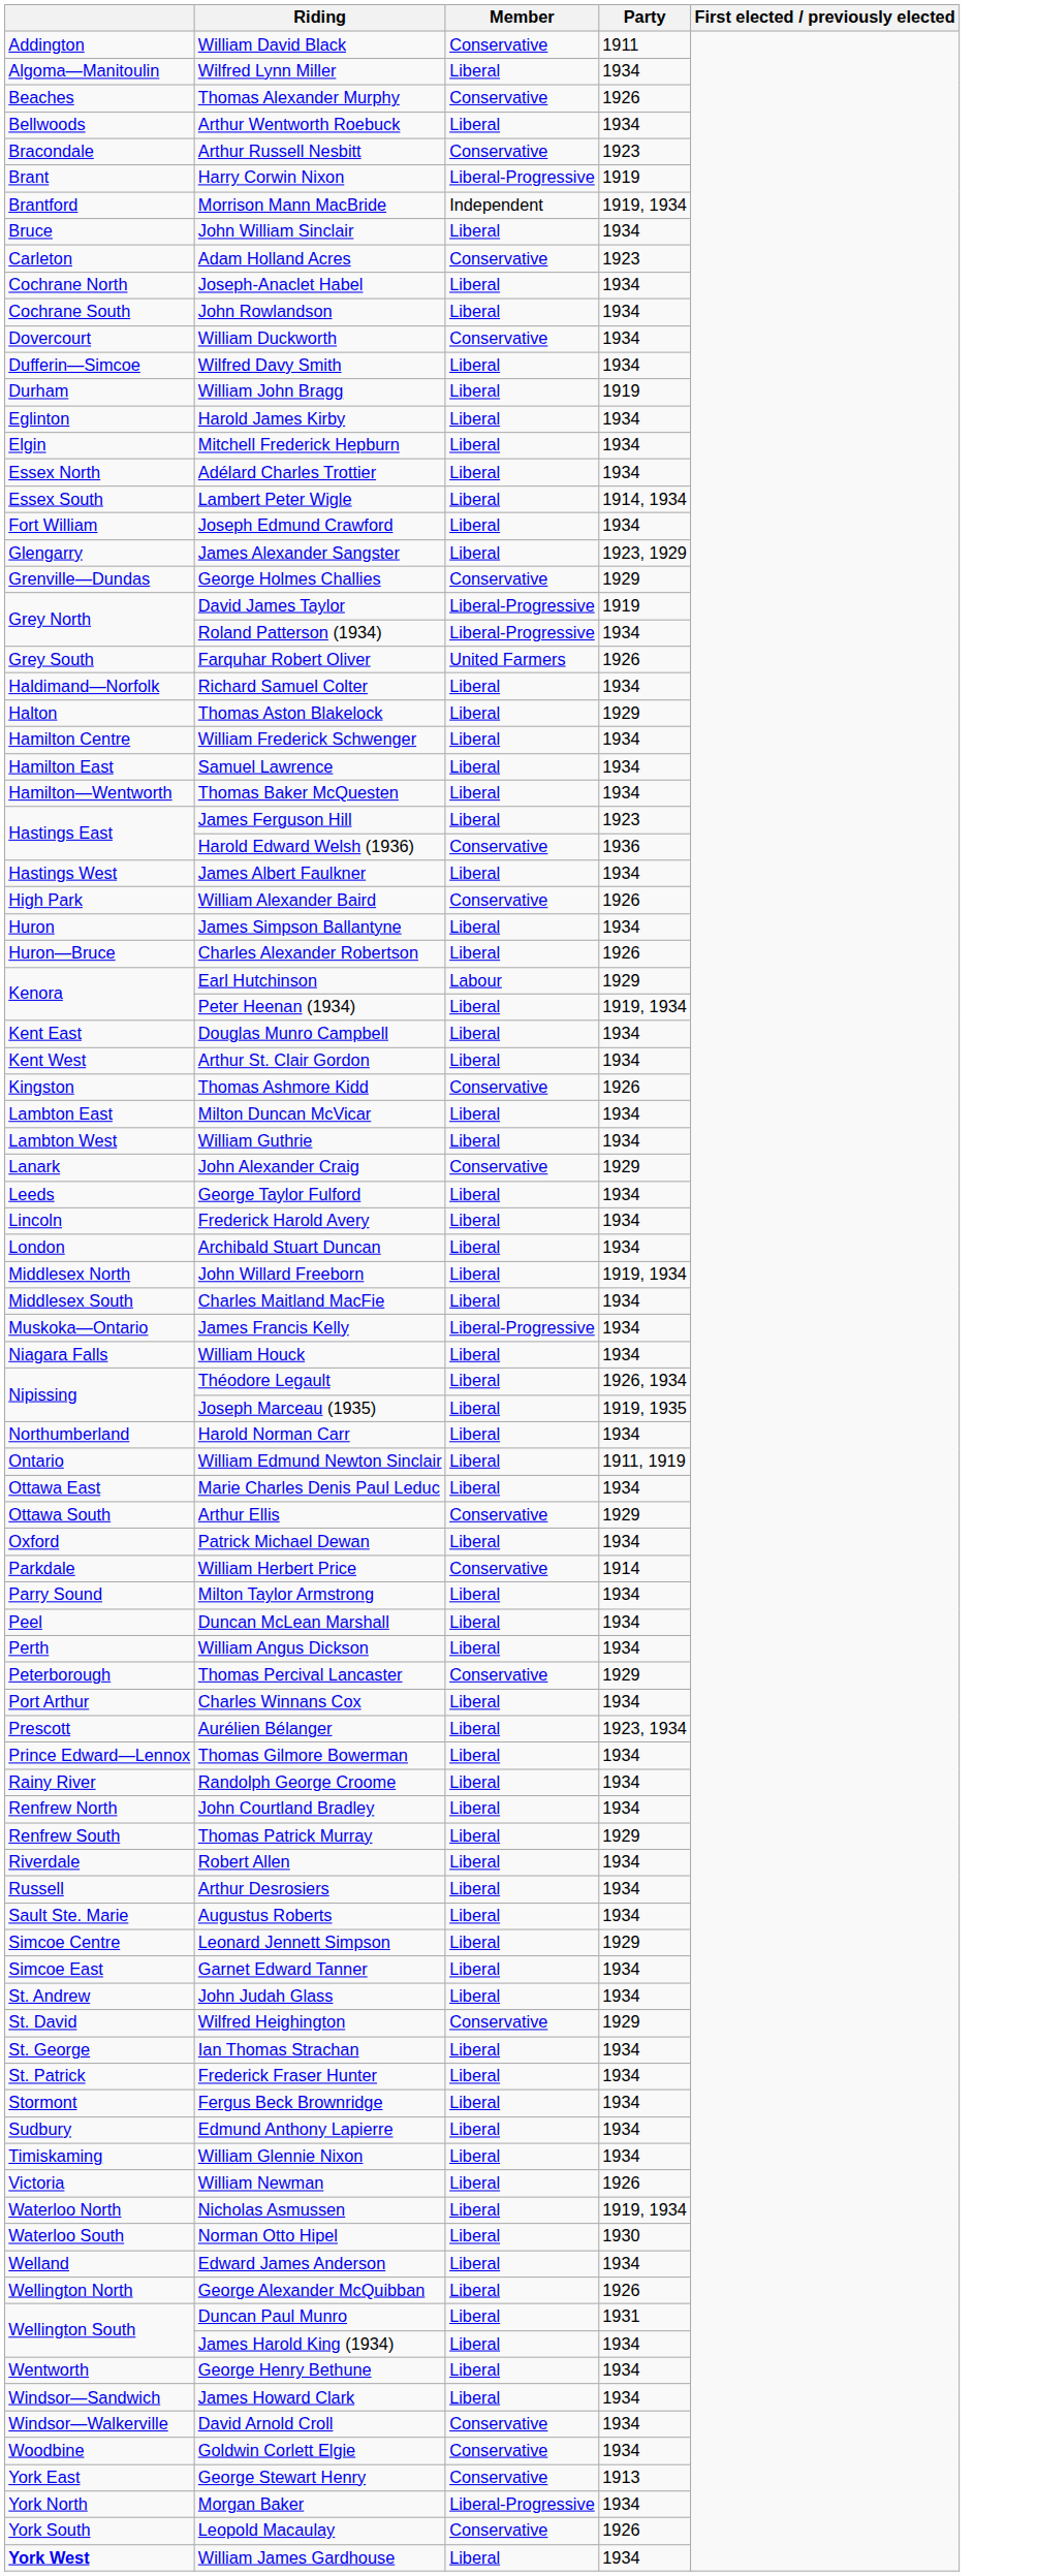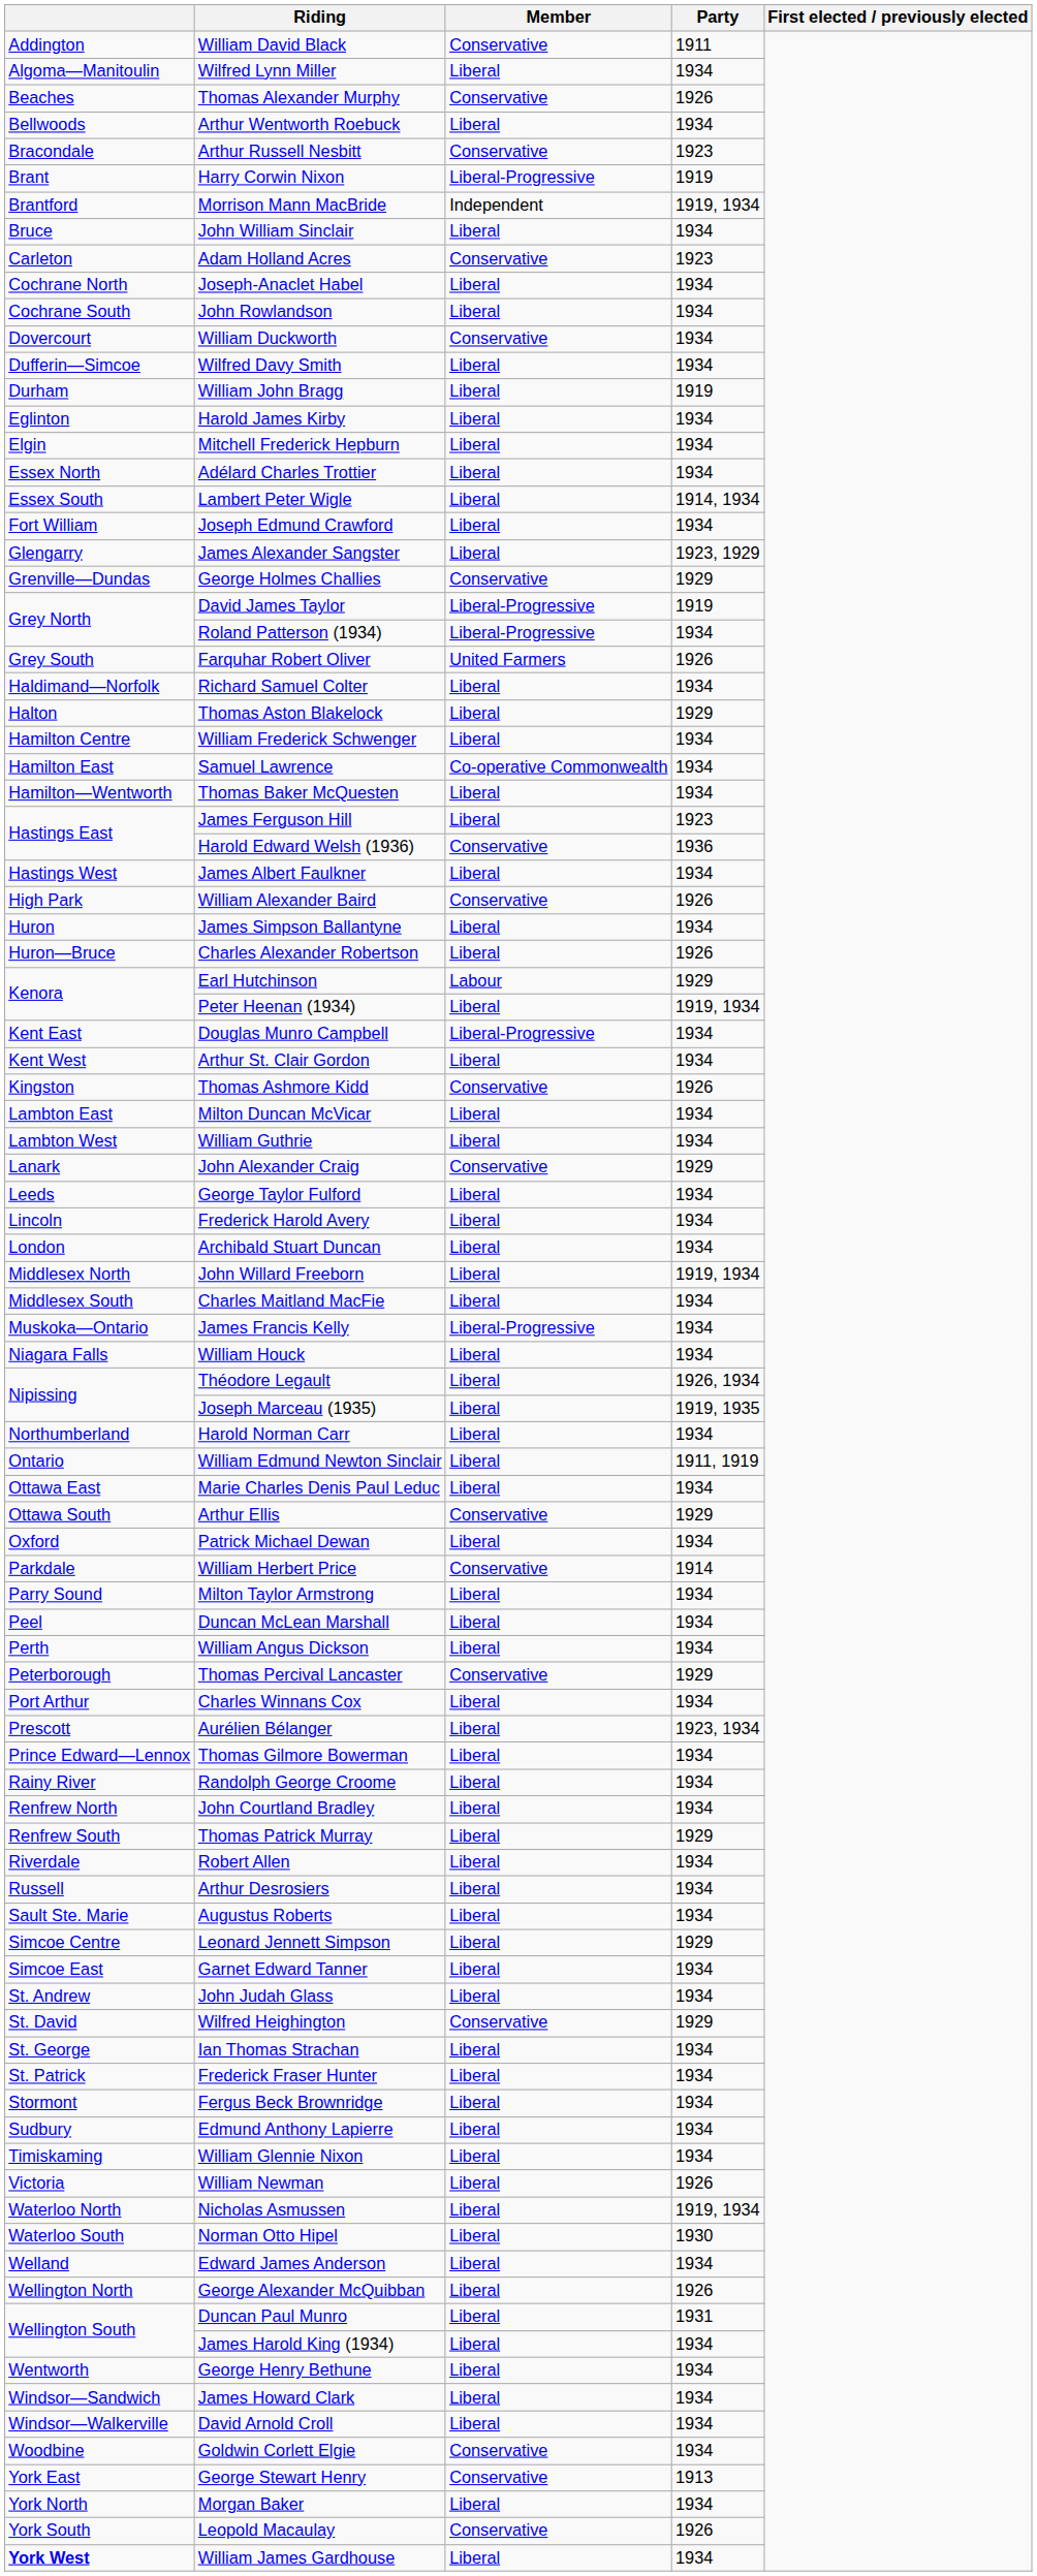 <table class="wikitable sortable">
 <tr>
 <th></th>
 <th>Riding</th>
 <th>Member</th>
 <th>Party</th>
 <th>First elected / previously elected</th>
 </tr>
 <tr>
 <td><a href='#'>Addington</a></td>
 <td><a href='#'>William David Black</a></td>
 <td><a href='#'>Conservative</a></td>
 <td>1911</td>
 </tr>
 <tr>
 <td><a href='#'>Algoma—Manitoulin</a></td>
 <td><a href='#'>Wilfred Lynn Miller</a></td>
 <td><a href='#'>Liberal</a></td>
 <td>1934</td>
 </tr>
 <tr>
 <td><a href='#'>Beaches</a></td>
 <td><a href='#'>Thomas Alexander Murphy</a></td>
 <td><a href='#'>Conservative</a></td>
 <td>1926</td>
 </tr>
 <tr>
 <td><a href='#'>Bellwoods</a></td>
 <td><a href='#'>Arthur Wentworth Roebuck</a></td>
 <td><a href='#'>Liberal</a></td>
 <td>1934</td>
 </tr>
 <tr>
 <td><a href='#'>Bracondale</a></td>
 <td><a href='#'>Arthur Russell Nesbitt</a></td>
 <td><a href='#'>Conservative</a></td>
 <td>1923</td>
 </tr>
 <tr>
 <td><a href='#'>Brant</a></td>
 <td><a href='#'>Harry Corwin Nixon</a></td>
 <td><a href='#'>Liberal-Progressive</a></td>
 <td>1919</td>
 </tr>
 <tr>
 <td><a href='#'>Brantford</a></td>
 <td><a href='#'>Morrison Mann MacBride</a></td>
 <td>Independent</td>
 <td>1919, 1934</td>
 </tr>
 <tr>
 <td><a href='#'>Bruce</a></td>
 <td><a href='#'>John William Sinclair</a></td>
 <td><a href='#'>Liberal</a></td>
 <td>1934</td>
 </tr>
 <tr>
 <td><a href='#'>Carleton</a></td>
 <td><a href='#'>Adam Holland Acres</a></td>
 <td><a href='#'>Conservative</a></td>
 <td>1923</td>
 </tr>
 <tr>
 <td><a href='#'>Cochrane North</a></td>
 <td><a href='#'>Joseph-Anaclet Habel</a></td>
 <td><a href='#'>Liberal</a></td>
 <td>1934</td>
 </tr>
 <tr>
 <td><a href='#'>Cochrane South</a></td>
 <td><a href='#'>John Rowlandson</a></td>
 <td><a href='#'>Liberal</a></td>
 <td>1934</td>
 </tr>
 <tr>
 <td><a href='#'>Dovercourt</a></td>
 <td><a href='#'>William Duckworth</a></td>
 <td><a href='#'>Conservative</a></td>
 <td>1934</td>
 </tr>
 <tr>
 <td><a href='#'>Dufferin—Simcoe</a></td>
 <td><a href='#'>Wilfred Davy Smith</a></td>
 <td><a href='#'>Liberal</a></td>
 <td>1934</td>
 </tr>
 <tr>
 <td><a href='#'>Durham</a></td>
 <td><a href='#'>William John Bragg</a></td>
 <td><a href='#'>Liberal</a></td>
 <td>1919</td>
 </tr>
 <tr>
 <td><a href='#'>Eglinton</a></td>
 <td><a href='#'>Harold James Kirby</a></td>
 <td><a href='#'>Liberal</a></td>
 <td>1934</td>
 </tr>
 <tr>
 <td><a href='#'>Elgin</a></td>
 <td><a href='#'>Mitchell Frederick Hepburn</a></td>
 <td><a href='#'>Liberal</a></td>
 <td>1934</td>
 </tr>
 <tr>
 <td><a href='#'>Essex North</a></td>
 <td><a href='#'>Adélard Charles Trottier</a></td>
 <td><a href='#'>Liberal</a></td>
 <td>1934</td>
 </tr>
 <tr>
 <td><a href='#'>Essex South</a></td>
 <td><a href='#'>Lambert Peter Wigle</a></td>
 <td><a href='#'>Liberal</a></td>
 <td>1914, 1934</td>
 </tr>
 <tr>
 <td><a href='#'>Fort William</a></td>
 <td><a href='#'>Joseph Edmund Crawford</a></td>
 <td><a href='#'>Liberal</a></td>
 <td>1934</td>
 </tr>
 <tr>
 <td><a href='#'>Glengarry</a></td>
 <td><a href='#'>James Alexander Sangster</a></td>
 <td><a href='#'>Liberal</a></td>
 <td>1923, 1929</td>
 </tr>
 <tr>
 <td><a href='#'>Grenville—Dundas</a></td>
 <td><a href='#'>George Holmes Challies</a></td>
 <td><a href='#'>Conservative</a></td>
 <td>1929</td>
 </tr>
 <tr>
 <td rowspan="2"><a href='#'>Grey North</a></td>
 <td><a href='#'>David James Taylor</a></td>
 <td><a href='#'>Liberal-Progressive</a></td>
 <td>1919</td>
 </tr>
 <tr>
 <td><a href='#'>Roland Patterson</a> (1934)</td>
 <td><a href='#'>Liberal-Progressive</a></td>
 <td>1934</td>
 </tr>
 <tr>
 <td><a href='#'>Grey South</a></td>
 <td><a href='#'>Farquhar Robert Oliver</a></td>
 <td><a href='#'>United Farmers</a></td>
 <td>1926</td>
 </tr>
 <tr>
 <td><a href='#'>Haldimand—Norfolk</a></td>
 <td><a href='#'>Richard Samuel Colter</a></td>
 <td><a href='#'>Liberal</a></td>
 <td>1934</td>
 </tr>
 <tr>
 <td><a href='#'>Halton</a></td>
 <td><a href='#'>Thomas Aston Blakelock</a></td>
 <td><a href='#'>Liberal</a></td>
 <td>1929</td>
 </tr>
 <tr>
 <td><a href='#'>Hamilton Centre</a></td>
 <td><a href='#'>William Frederick Schwenger</a></td>
 <td><a href='#'>Liberal</a></td>
 <td>1934</td>
 </tr>
 <tr>
 <td><a href='#'>Hamilton East</a></td>
 <td><a href='#'>Samuel Lawrence</a></td>
-<td><a href='#'>Liberal</a></td>
+<td><a href='#'>Co-operative Commonwealth</a></td>
 <td>1934</td>
 </tr>
 <tr>
 <td><a href='#'>Hamilton—Wentworth</a></td>
 <td><a href='#'>Thomas Baker McQuesten</a></td>
 <td><a href='#'>Liberal</a></td>
 <td>1934</td>
 </tr>
 <tr>
 <td rowspan="2"><a href='#'>Hastings East</a></td>
 <td><a href='#'>James Ferguson Hill</a></td>
 <td><a href='#'>Liberal</a></td>
 <td>1923</td>
 </tr>
 <tr>
 <td><a href='#'>Harold Edward Welsh</a> (1936)</td>
 <td><a href='#'>Conservative</a></td>
 <td>1936</td>
 </tr>
 <tr>
 <td><a href='#'>Hastings West</a></td>
 <td><a href='#'>James Albert Faulkner</a></td>
 <td><a href='#'>Liberal</a></td>
 <td>1934</td>
 </tr>
 <tr>
 <td><a href='#'>High Park</a></td>
 <td><a href='#'>William Alexander Baird</a></td>
 <td><a href='#'>Conservative</a></td>
 <td>1926</td>
 </tr>
 <tr>
 <td><a href='#'>Huron</a></td>
 <td><a href='#'>James Simpson Ballantyne</a></td>
 <td><a href='#'>Liberal</a></td>
 <td>1934</td>
 </tr>
 <tr>
 <td><a href='#'>Huron—Bruce</a></td>
 <td><a href='#'>Charles Alexander Robertson</a></td>
 <td><a href='#'>Liberal</a></td>
 <td>1926</td>
 </tr>
 <tr>
 <td rowspan="2"><a href='#'>Kenora</a></td>
 <td><a href='#'>Earl Hutchinson</a></td>
 <td><a href='#'>Labour</a></td>
 <td>1929</td>
 </tr>
 <tr>
 <td><a href='#'>Peter Heenan</a> (1934)</td>
 <td><a href='#'>Liberal</a></td>
 <td>1919, 1934</td>
 </tr>
 <tr>
 <td><a href='#'>Kent East</a></td>
 <td><a href='#'>Douglas Munro Campbell</a></td>
-<td><a href='#'>Liberal</a></td>
+<td><a href='#'>Liberal-Progressive</a></td>
 <td>1934</td>
 </tr>
 <tr>
 <td><a href='#'>Kent West</a></td>
 <td><a href='#'>Arthur St. Clair Gordon</a></td>
 <td><a href='#'>Liberal</a></td>
 <td>1934</td>
 </tr>
 <tr>
 <td><a href='#'>Kingston</a></td>
 <td><a href='#'>Thomas Ashmore Kidd</a></td>
 <td><a href='#'>Conservative</a></td>
 <td>1926</td>
 </tr>
 <tr>
 <td><a href='#'>Lambton East</a></td>
 <td><a href='#'>Milton Duncan McVicar</a></td>
 <td><a href='#'>Liberal</a></td>
 <td>1934</td>
 </tr>
 <tr>
 <td><a href='#'>Lambton West</a></td>
 <td><a href='#'>William Guthrie</a></td>
 <td><a href='#'>Liberal</a></td>
 <td>1934</td>
 </tr>
 <tr>
 <td><a href='#'>Lanark</a></td>
 <td><a href='#'>John Alexander Craig</a></td>
 <td><a href='#'>Conservative</a></td>
 <td>1929</td>
 </tr>
 <tr>
 <td><a href='#'>Leeds</a></td>
 <td><a href='#'>George Taylor Fulford</a></td>
 <td><a href='#'>Liberal</a></td>
 <td>1934</td>
 </tr>
 <tr>
 <td><a href='#'>Lincoln</a></td>
 <td><a href='#'>Frederick Harold Avery</a></td>
 <td><a href='#'>Liberal</a></td>
 <td>1934</td>
 </tr>
 <tr>
 <td><a href='#'>London</a></td>
 <td><a href='#'>Archibald Stuart Duncan</a></td>
 <td><a href='#'>Liberal</a></td>
 <td>1934</td>
 </tr>
 <tr>
 <td><a href='#'>Middlesex North</a></td>
 <td><a href='#'>John Willard Freeborn</a></td>
 <td><a href='#'>Liberal</a></td>
 <td>1919, 1934</td>
 </tr>
 <tr>
 <td><a href='#'>Middlesex South</a></td>
 <td><a href='#'>Charles Maitland MacFie</a></td>
 <td><a href='#'>Liberal</a></td>
 <td>1934</td>
 </tr>
 <tr>
 <td><a href='#'>Muskoka—Ontario</a></td>
 <td><a href='#'>James Francis Kelly</a></td>
 <td><a href='#'>Liberal-Progressive</a></td>
 <td>1934</td>
 </tr>
 <tr>
 <td><a href='#'>Niagara Falls</a></td>
 <td><a href='#'>William Houck</a></td>
 <td><a href='#'>Liberal</a></td>
 <td>1934</td>
 </tr>
 <tr>
 <td rowspan="2"><a href='#'>Nipissing</a></td>
 <td><a href='#'>Théodore Legault</a></td>
 <td><a href='#'>Liberal</a></td>
 <td>1926, 1934</td>
 </tr>
 <tr>
 <td><a href='#'>Joseph Marceau</a> (1935)</td>
 <td><a href='#'>Liberal</a></td>
 <td>1919, 1935</td>
 </tr>
 <tr>
 <td><a href='#'>Northumberland</a></td>
 <td><a href='#'>Harold Norman Carr</a></td>
 <td><a href='#'>Liberal</a></td>
 <td>1934</td>
 </tr>
 <tr>
 <td><a href='#'>Ontario</a></td>
 <td><a href='#'>William Edmund Newton Sinclair</a></td>
 <td><a href='#'>Liberal</a></td>
 <td>1911, 1919</td>
 </tr>
 <tr>
 <td><a href='#'>Ottawa East</a></td>
 <td><a href='#'>Marie Charles Denis Paul Leduc</a></td>
 <td><a href='#'>Liberal</a></td>
 <td>1934</td>
 </tr>
 <tr>
 <td><a href='#'>Ottawa South</a></td>
 <td><a href='#'>Arthur Ellis</a></td>
 <td><a href='#'>Conservative</a></td>
 <td>1929</td>
 </tr>
 <tr>
 <td><a href='#'>Oxford</a></td>
 <td><a href='#'>Patrick Michael Dewan</a></td>
 <td><a href='#'>Liberal</a></td>
 <td>1934</td>
 </tr>
 <tr>
 <td><a href='#'>Parkdale</a></td>
 <td><a href='#'>William Herbert Price</a></td>
 <td><a href='#'>Conservative</a></td>
 <td>1914</td>
 </tr>
 <tr>
 <td><a href='#'>Parry Sound</a></td>
 <td><a href='#'>Milton Taylor Armstrong</a></td>
 <td><a href='#'>Liberal</a></td>
 <td>1934</td>
 </tr>
 <tr>
 <td><a href='#'>Peel</a></td>
 <td><a href='#'>Duncan McLean Marshall</a></td>
 <td><a href='#'>Liberal</a></td>
 <td>1934</td>
 </tr>
 <tr>
 <td><a href='#'>Perth</a></td>
 <td><a href='#'>William Angus Dickson</a></td>
 <td><a href='#'>Liberal</a></td>
 <td>1934</td>
 </tr>
 <tr>
 <td><a href='#'>Peterborough</a></td>
 <td><a href='#'>Thomas Percival Lancaster</a></td>
 <td><a href='#'>Conservative</a></td>
 <td>1929</td>
 </tr>
 <tr>
 <td><a href='#'>Port Arthur</a></td>
 <td><a href='#'>Charles Winnans Cox</a></td>
 <td><a href='#'>Liberal</a></td>
 <td>1934</td>
 </tr>
 <tr>
 <td><a href='#'>Prescott</a></td>
 <td><a href='#'>Aurélien Bélanger</a></td>
 <td><a href='#'>Liberal</a></td>
 <td>1923, 1934</td>
 </tr>
 <tr>
 <td><a href='#'>Prince Edward—Lennox</a></td>
 <td><a href='#'>Thomas Gilmore Bowerman</a></td>
 <td><a href='#'>Liberal</a></td>
 <td>1934</td>
 </tr>
 <tr>
 <td><a href='#'>Rainy River</a></td>
 <td><a href='#'>Randolph George Croome</a></td>
 <td><a href='#'>Liberal</a></td>
 <td>1934</td>
 </tr>
 <tr>
 <td><a href='#'>Renfrew North</a></td>
 <td><a href='#'>John Courtland Bradley</a></td>
 <td><a href='#'>Liberal</a></td>
 <td>1934</td>
 </tr>
 <tr>
 <td><a href='#'>Renfrew South</a></td>
 <td><a href='#'>Thomas Patrick Murray</a></td>
 <td><a href='#'>Liberal</a></td>
 <td>1929</td>
 </tr>
 <tr>
 <td><a href='#'>Riverdale</a></td>
 <td><a href='#'>Robert Allen</a></td>
 <td><a href='#'>Liberal</a></td>
 <td>1934</td>
 </tr>
 <tr>
 <td><a href='#'>Russell</a></td>
 <td><a href='#'>Arthur Desrosiers</a></td>
 <td><a href='#'>Liberal</a></td>
 <td>1934</td>
 </tr>
 <tr>
 <td><a href='#'>Sault Ste. Marie</a></td>
 <td><a href='#'>Augustus Roberts</a></td>
 <td><a href='#'>Liberal</a></td>
 <td>1934</td>
 </tr>
 <tr>
 <td><a href='#'>Simcoe Centre</a></td>
 <td><a href='#'>Leonard Jennett Simpson</a></td>
 <td><a href='#'>Liberal</a></td>
 <td>1929</td>
 </tr>
 <tr>
 <td><a href='#'>Simcoe East</a></td>
 <td><a href='#'>Garnet Edward Tanner</a></td>
 <td><a href='#'>Liberal</a></td>
 <td>1934</td>
 </tr>
 <tr>
 <td><a href='#'>St. Andrew</a></td>
 <td><a href='#'>John Judah Glass</a></td>
 <td><a href='#'>Liberal</a></td>
 <td>1934</td>
 </tr>
 <tr>
 <td><a href='#'>St. David</a></td>
 <td><a href='#'>Wilfred Heighington</a></td>
 <td><a href='#'>Conservative</a></td>
 <td>1929</td>
 </tr>
 <tr>
 <td><a href='#'>St. George</a></td>
 <td><a href='#'>Ian Thomas Strachan</a></td>
 <td><a href='#'>Liberal</a></td>
 <td>1934</td>
 </tr>
 <tr>
 <td><a href='#'>St. Patrick</a></td>
 <td><a href='#'>Frederick Fraser Hunter</a></td>
 <td><a href='#'>Liberal</a></td>
 <td>1934</td>
 </tr>
 <tr>
 <td><a href='#'>Stormont</a></td>
 <td><a href='#'>Fergus Beck Brownridge</a></td>
 <td><a href='#'>Liberal</a></td>
 <td>1934</td>
 </tr>
 <tr>
 <td><a href='#'>Sudbury</a></td>
 <td><a href='#'>Edmund Anthony Lapierre</a></td>
 <td><a href='#'>Liberal</a></td>
 <td>1934</td>
 </tr>
 <tr>
 <td><a href='#'>Timiskaming</a></td>
 <td><a href='#'>William Glennie Nixon</a></td>
 <td><a href='#'>Liberal</a></td>
 <td>1934</td>
 </tr>
 <tr>
 <td><a href='#'>Victoria</a></td>
 <td><a href='#'>William Newman</a></td>
 <td><a href='#'>Liberal</a></td>
 <td>1926</td>
 </tr>
 <tr>
 <td><a href='#'>Waterloo North</a></td>
 <td><a href='#'>Nicholas Asmussen</a></td>
 <td><a href='#'>Liberal</a></td>
 <td>1919, 1934</td>
 </tr>
 <tr>
 <td><a href='#'>Waterloo South</a></td>
 <td><a href='#'>Norman Otto Hipel</a></td>
 <td><a href='#'>Liberal</a></td>
 <td>1930</td>
 </tr>
 <tr>
 <td><a href='#'>Welland</a></td>
 <td><a href='#'>Edward James Anderson</a></td>
 <td><a href='#'>Liberal</a></td>
 <td>1934</td>
 </tr>
 <tr>
 <td><a href='#'>Wellington North</a></td>
 <td><a href='#'>George Alexander McQuibban</a></td>
 <td><a href='#'>Liberal</a></td>
 <td>1926</td>
 </tr>
 <tr>
 <td rowspan="2"><a href='#'>Wellington South</a></td>
 <td><a href='#'>Duncan Paul Munro</a></td>
 <td><a href='#'>Liberal</a></td>
 <td>1931</td>
 </tr>
 <tr>
 <td><a href='#'>James Harold King</a> (1934)</td>
 <td><a href='#'>Liberal</a></td>
 <td>1934</td>
 </tr>
 <tr>
 <td><a href='#'>Wentworth</a></td>
 <td><a href='#'>George Henry Bethune</a></td>
 <td><a href='#'>Liberal</a></td>
 <td>1934</td>
 </tr>
 <tr>
 <td><a href='#'>Windsor—Sandwich</a></td>
 <td><a href='#'>James Howard Clark</a></td>
 <td><a href='#'>Liberal</a></td>
 <td>1934</td>
 </tr>
 <tr>
 <td><a href='#'>Windsor—Walkerville</a></td>
 <td><a href='#'>David Arnold Croll</a></td>
-<td><a href='#'>Conservative</a></td>
+<td><a href='#'>Liberal</a></td>
 <td>1934</td>
 </tr>
 <tr>
 <td><a href='#'>Woodbine</a></td>
 <td><a href='#'>Goldwin Corlett Elgie</a></td>
 <td><a href='#'>Conservative</a></td>
 <td>1934</td>
 </tr>
 <tr>
 <td><a href='#'>York East</a></td>
 <td><a href='#'>George Stewart Henry</a></td>
 <td><a href='#'>Conservative</a></td>
 <td>1913</td>
 </tr>
 <tr>
 <td><a href='#'>York North</a></td>
 <td><a href='#'>Morgan Baker</a></td>
-<td><a href='#'>Liberal-Progressive</a></td>
+<td><a href='#'>Liberal</a></td>
 <td>1934</td>
 </tr>
 <tr>
 <td><a href='#'>York South</a></td>
 <td><a href='#'>Leopold Macaulay</a></td>
 <td><a href='#'>Conservative</a></td>
 <td>1926</td>
 </tr>
 <tr>
 <td><strong><a href='#'>York West</a></strong></td>
 <td><a href='#'>William James Gardhouse</a></td>
 <td><a href='#'>Liberal</a></td>
 <td>1934</td>
 </tr>
 </table>
